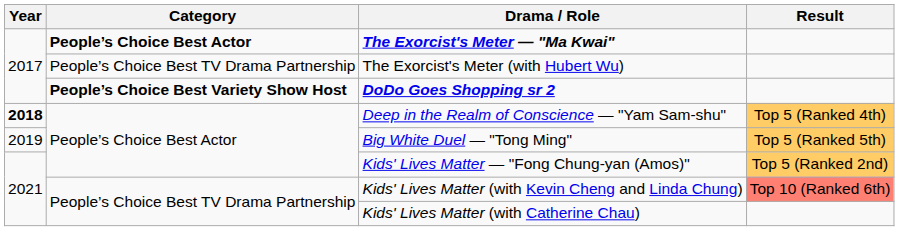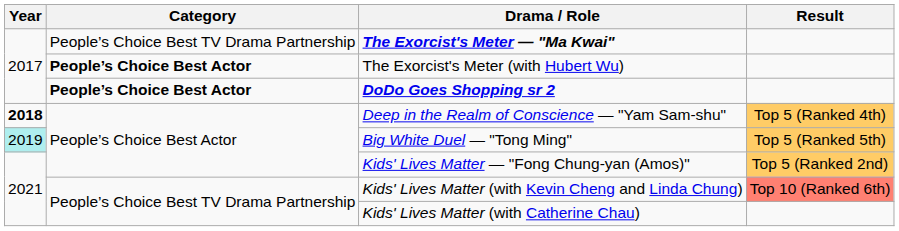 <table class="wikitable sortable">
 <tr>
 <th>Year</th>
 <th>Category</th>
 <th>Drama / Role</th>
 <th>Result</th>
 </tr>
 <tr>
 <td rowspan=3>2017</td>
-<td><strong> People’s Choice Best Actor </strong></td>
+<td></strong> People’s Choice Best TV Drama Partnership <strong></td>
 <td><strong><em><a href='#'>The Exorcist's Meter</a><em> — "Ma Kwai"<strong></td>
 <td></td>
 </tr>
 <tr>
-<td></strong> People’s Choice Best TV Drama Partnership <strong></td>
+<td><strong> People’s Choice Best Actor </strong></td>
 <td></em></strong>The Exorcist's Meter</em> (with <a href='#'>Hubert Wu</a>) </strong></td>
 <td></td>
 </tr>
 <tr>
-<td><strong> People’s Choice Best Variety Show Host </strong></td>
+<td><strong> People’s Choice Best Actor </strong></td>
 <td><strong><em><a href='#'>DoDo Goes Shopping sr 2</a></em></strong></td>
 <td></td>
 </tr>
 <tr>
 <td><strong>2018</strong></td>
 <td rowspan=3>People’s Choice Best Actor</td>
 <td><em><a href='#'>Deep in the Realm of Conscience</a></em> — "Yam Sam-shu"</td>
 <td style="background-color:#ffcc66; text-align:center;">Top 5 (Ranked 4th)</td>
 </tr>
 <tr>
-<td>2019</td>
+<td style="background: paleturquoise;">2019</td>
 <td><em><a href='#'>Big White Duel</a></em> — "Tong Ming"</td>
 <td style="background-color:#ffcc66; text-align:center;">Top 5 (Ranked 5th)</td>
 </tr>
 <tr>
 <td rowspan=3>2021</td>
 <td><em><a href='#'>Kids' Lives Matter</a></em> — "Fong Chung-yan (Amos)"</td>
 <td style="background-color:#ffcc66; text-align:center;">Top 5 (Ranked 2nd)</td>
 </tr>
 <tr>
 <td rowspan=2>People’s Choice Best TV Drama Partnership</td>
 <td><em>Kids' Lives Matter</em> (with <a href='#'>Kevin Cheng</a> and <a href='#'>Linda Chung</a>)</td>
 <td style="background-color:#ff8072; text-align:center;">Top 10 (Ranked 6th)</td>
 </tr>
 <tr>
 <td><em>Kids' Lives Matter</em> (with <a href='#'>Catherine Chau</a>)</td>
 <td></td>
 </tr>
 </table>
